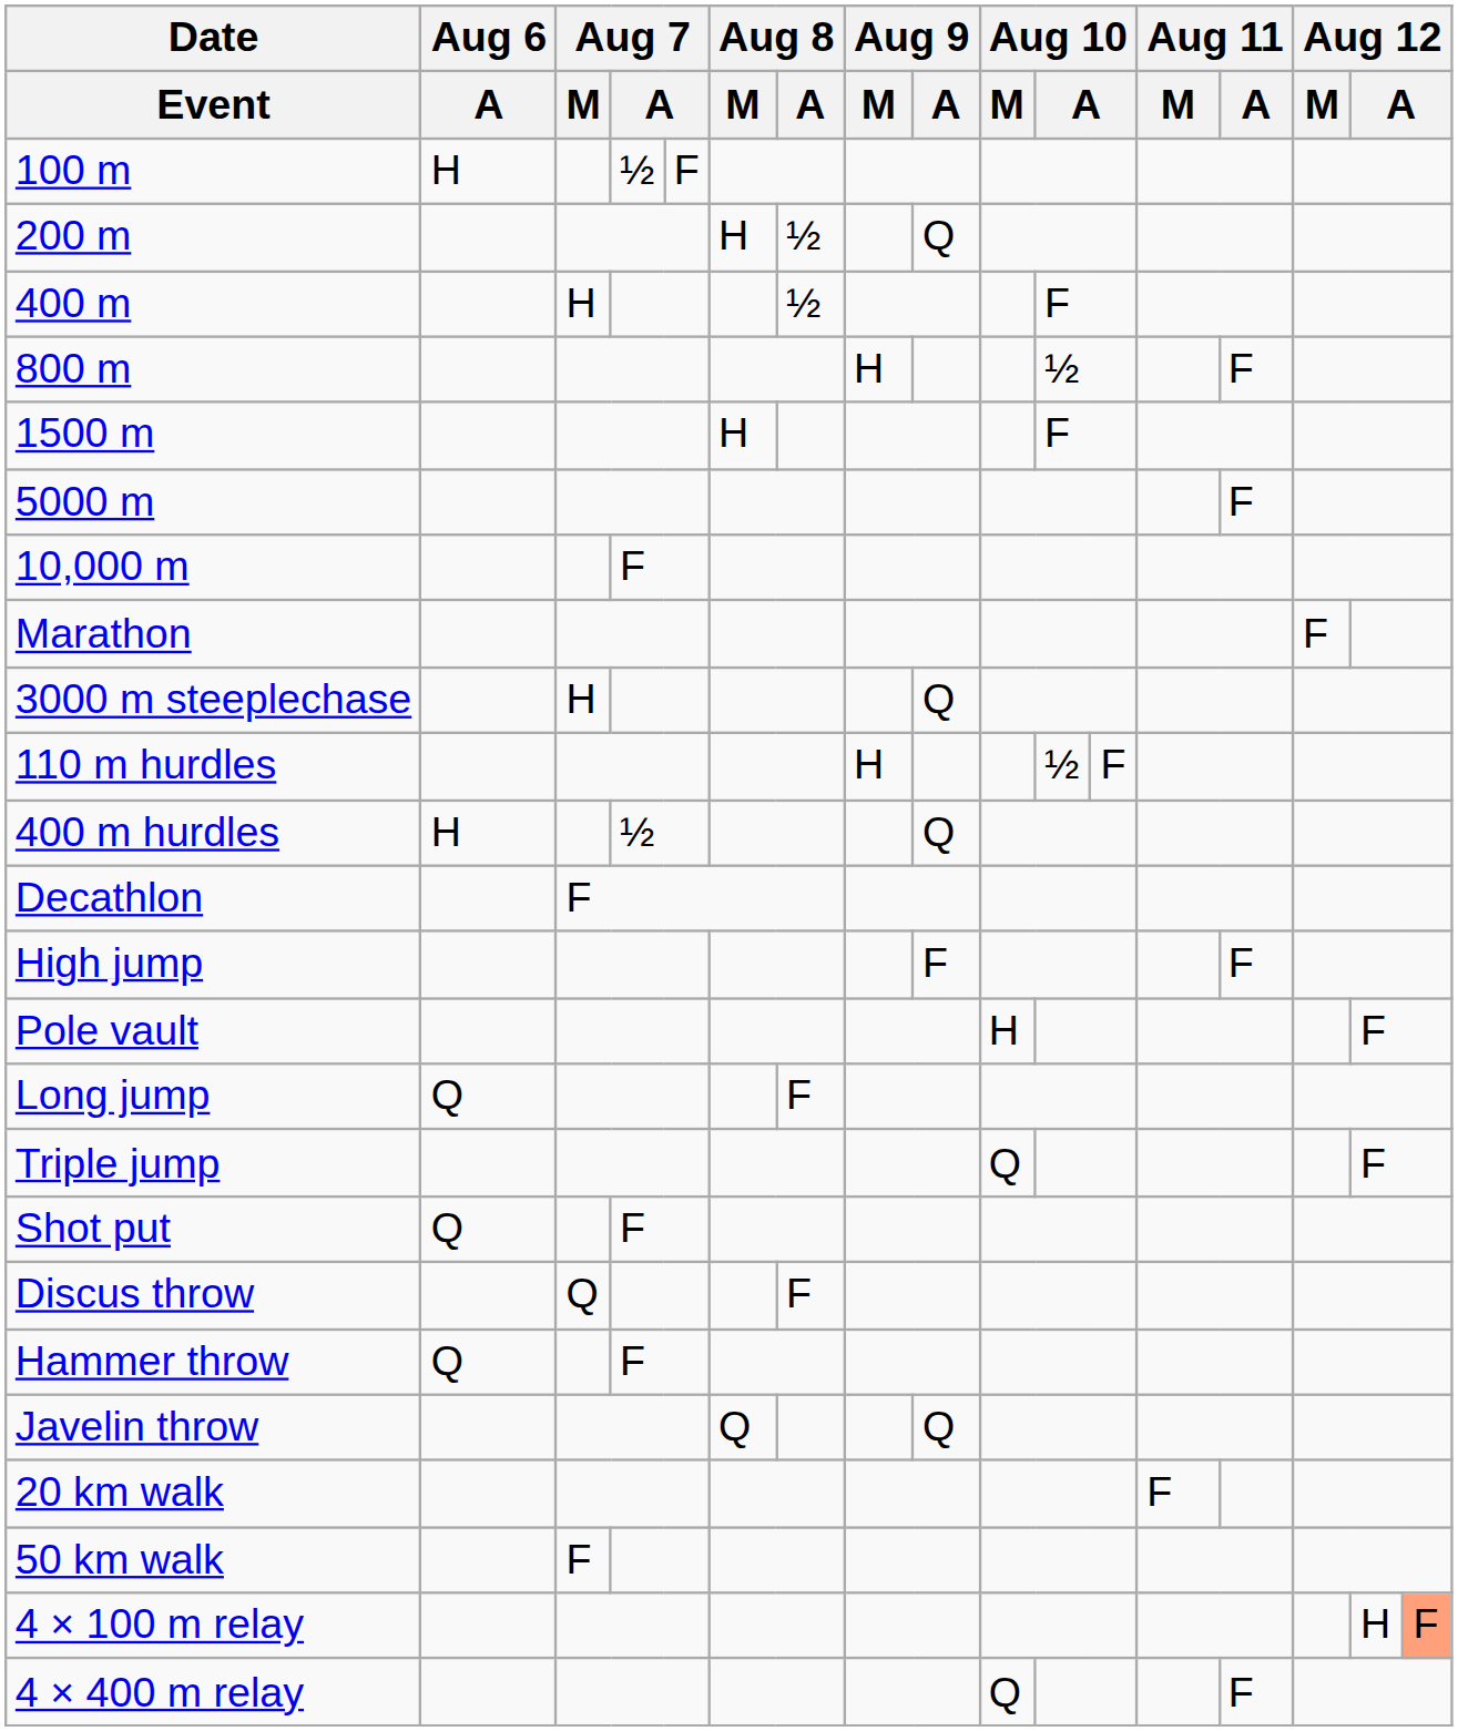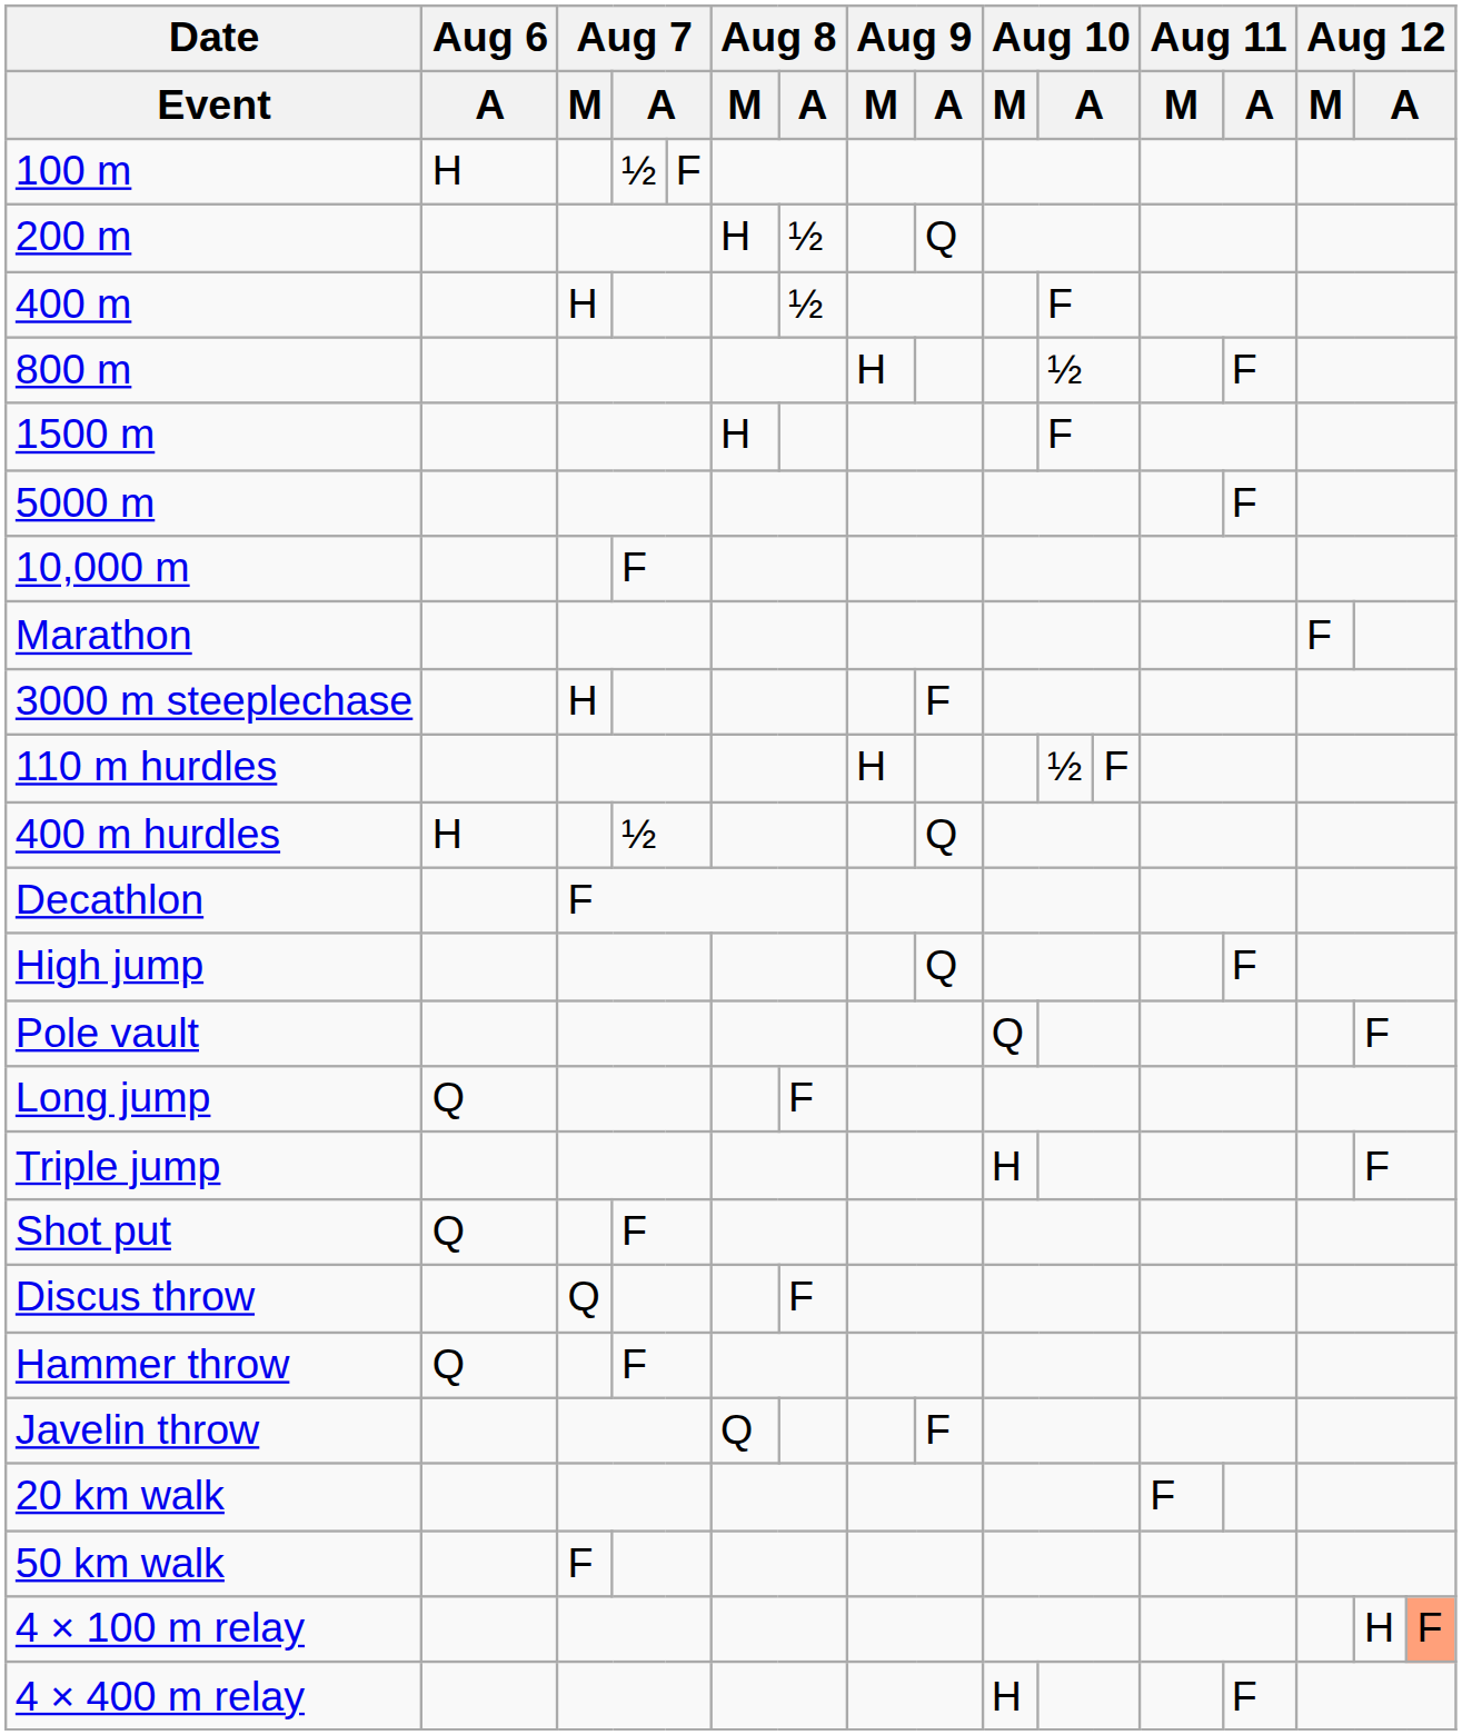 <table class="wikitable athletics-schedule">
 <tr>
 <th scope="row">Date</th>
 <th scope="col">Aug 6</th>
 <th scope="col" colspan="3">Aug 7</th>
 <th scope="col" colspan="2">Aug 8</th>
 <th colspan="2" scope="col">Aug 9</th>
 <th colspan="3">Aug 10</th>
 <th scope="col" colspan="2">Aug 11</th>
 <th scope="col" colspan="3">Aug 12</th>
 </tr>
 <tr>
 <th scope="col">Event</th>
 <th scope="col">A</th>
 <th scope="col">M</th>
 <th scope="col" colspan="2">A</th>
 <th scope="col">M</th>
 <th scope="col">A</th>
 <th scope="col">M</th>
 <th scope="col">A</th>
 <th scope="col">M</th>
 <th scope="col" colspan="2">A</th>
 <th scope="col">M</th>
 <th scope="col">A</th>
 <th scope="col">M</th>
 <th scope="col" colspan=2>A</th>
 </tr>
 <tr>
 <td class="event"><a href='#'>100 m</a></td>
 <td class="heats">H</td>
 <td></td>
 <td class="semifinals">½</td>
 <td class="final">F</td>
 <td colspan="2"></td>
 <td colspan="2"></td>
 <td colspan="3"></td>
 <td colspan="2"></td>
 <td colspan="3"></td>
 </tr>
 <tr>
 <td class="event"><a href='#'>200 m</a></td>
 <td></td>
 <td colspan="3"></td>
 <td class="heats">H</td>
 <td class="semifinals">½</td>
 <td></td>
 <td class="qualifiers">Q</td>
 <td colspan="3"></td>
 <td colspan="2"></td>
 <td colspan="3"></td>
 </tr>
 <tr>
 <td class="event"><a href='#'>400 m</a></td>
 <td></td>
 <td class="heats">H</td>
 <td colspan="2"></td>
 <td></td>
 <td class="semifinals">½</td>
 <td colspan="2"></td>
 <td></td>
 <td colspan="2" class="final">F</td>
 <td colspan="2"></td>
 <td colspan="3"></td>
 </tr>
 <tr>
 <td class="event"><a href='#'>800 m</a></td>
 <td></td>
 <td colspan="3"></td>
 <td colspan="2"></td>
 <td class="heats">H</td>
 <td></td>
 <td></td>
 <td colspan="2" class="semifinals">½</td>
 <td></td>
 <td class="final">F</td>
 <td colspan="3"></td>
 </tr>
 <tr>
 <td class="event"><a href='#'>1500 m</a></td>
 <td></td>
 <td colspan="3"></td>
 <td class="heats">H</td>
 <td></td>
 <td colspan="2"></td>
 <td></td>
 <td colspan="2" class="final">F</td>
 <td colspan="2"></td>
 <td colspan="3"></td>
 </tr>
 <tr>
 <td class="event"><a href='#'>5000 m</a></td>
 <td></td>
 <td colspan="3"></td>
 <td colspan="2"></td>
 <td colspan="2"></td>
 <td colspan="3"></td>
 <td></td>
 <td class="final">F</td>
 <td colspan="3"></td>
 </tr>
 <tr>
 <td class="event"><a href='#'>10,000 m</a></td>
 <td></td>
 <td></td>
 <td colspan="2" class="final">F</td>
 <td colspan="2"></td>
 <td colspan="2"></td>
 <td colspan="3"></td>
 <td colspan="2"></td>
 <td colspan="3"></td>
 </tr>
 <tr>
 <td class="event"><a href='#'>Marathon</a></td>
 <td></td>
 <td colspan="3"></td>
 <td colspan="2"></td>
 <td colspan="2"></td>
 <td colspan="3"></td>
 <td colspan="2"></td>
 <td class="final">F</td>
 <td colspan="2"></td>
 </tr>
 <tr>
 <td class="event"><a href='#'>3000 m steeplechase</a></td>
 <td></td>
 <td class="heats">H</td>
 <td colspan="2"></td>
 <td colspan="2"></td>
 <td></td>
-<td class="qualifiers">Q</td>
+<td class="final">F</td>
 <td colspan="3"></td>
 <td colspan="2"></td>
 <td colspan="3"></td>
 </tr>
 <tr>
 <td class="event"><a href='#'>110 m hurdles</a></td>
 <td></td>
 <td colspan="3"></td>
 <td colspan="2"></td>
 <td class="heats">H</td>
 <td></td>
 <td></td>
 <td class="semifinals">½</td>
 <td class="final">F</td>
 <td colspan="2"></td>
 <td colspan="3"></td>
 </tr>
 <tr>
 <td class="event"><a href='#'>400 m hurdles</a></td>
 <td class="heats">H</td>
 <td></td>
 <td colspan="2" class="semifinals">½</td>
 <td colspan="2"></td>
 <td></td>
 <td class="qualifiers">Q</td>
 <td colspan="3"></td>
 <td colspan="2"></td>
 <td colspan="3"></td>
 </tr>
 <tr>
 <td class="event"><a href='#'>Decathlon</a></td>
 <td></td>
 <td colspan="5" class="final">F</td>
 <td colspan="2"></td>
 <td colspan="3"></td>
 <td colspan="2"></td>
 <td colspan="3"></td>
 </tr>
 <tr>
 <td class="event"><a href='#'>High jump</a></td>
 <td></td>
 <td colspan="3"></td>
 <td colspan="2"></td>
 <td></td>
-<td class="final">F</td>
+<td class="qualifiers">Q</td>
 <td colspan="3"></td>
 <td></td>
 <td class="final">F</td>
 <td colspan="3"></td>
 </tr>
 <tr>
 <td class="event"><a href='#'>Pole vault</a></td>
 <td></td>
 <td colspan="3"></td>
 <td colspan="2"></td>
 <td colspan="2"></td>
-<td class="heats">H</td>
+<td class="qualifiers">Q</td>
 <td colspan="2"></td>
 <td colspan="2"></td>
 <td></td>
 <td colspan="2" class="final">F</td>
 </tr>
 <tr>
 <td class="event"><a href='#'>Long jump</a></td>
 <td class="qualifiers">Q</td>
 <td colspan="3"></td>
 <td></td>
 <td class="final">F</td>
 <td colspan="2"></td>
 <td colspan="3"></td>
 <td colspan="2"></td>
 <td colspan="3"></td>
 </tr>
 <tr>
 <td class="event"><a href='#'>Triple jump</a></td>
 <td></td>
 <td colspan="3"></td>
 <td colspan="2"></td>
 <td colspan="2"></td>
-<td class="qualifiers">Q</td>
+<td class="heats">H</td>
 <td colspan="2"></td>
 <td colspan="2"></td>
 <td></td>
 <td colspan="2" class="final">F</td>
 </tr>
 <tr>
 <td class="event"><a href='#'>Shot put</a></td>
 <td class="qualifiers">Q</td>
 <td></td>
 <td colspan="2" class="final">F</td>
 <td colspan="2"></td>
 <td colspan="2"></td>
 <td colspan="3"></td>
 <td colspan="2"></td>
 <td colspan="3"></td>
 </tr>
 <tr>
 <td class="event"><a href='#'>Discus throw</a></td>
 <td></td>
 <td class="qualifiers">Q</td>
 <td colspan="2"></td>
 <td></td>
 <td class="final">F</td>
 <td colspan="2"></td>
 <td colspan="3"></td>
 <td colspan="2"></td>
 <td colspan="3"></td>
 </tr>
 <tr>
 <td class="event"><a href='#'>Hammer throw</a></td>
 <td class="qualifiers">Q</td>
 <td></td>
 <td colspan="2" class="final">F</td>
 <td colspan="2"></td>
 <td colspan="2"></td>
 <td colspan="3"></td>
 <td colspan="2"></td>
 <td colspan="3"></td>
 </tr>
 <tr>
 <td class="event"><a href='#'>Javelin throw</a></td>
 <td></td>
 <td colspan="3"></td>
 <td class="qualifiers">Q</td>
 <td></td>
 <td></td>
-<td class="qualifiers">Q</td>
+<td class="final">F</td>
 <td colspan="3"></td>
 <td colspan="2"></td>
 <td colspan="3"></td>
 </tr>
 <tr>
 <td class="event"><a href='#'>20 km walk</a></td>
 <td></td>
 <td colspan="3"></td>
 <td colspan="2"></td>
 <td colspan="2"></td>
 <td colspan="3"></td>
 <td class="final">F</td>
 <td></td>
 <td colspan="3"></td>
 </tr>
 <tr>
 <td class="event"><a href='#'>50 km walk</a></td>
 <td></td>
 <td class="final">F</td>
 <td colspan="2"></td>
 <td colspan="2"></td>
 <td colspan="2"></td>
 <td colspan="3"></td>
 <td colspan="2"></td>
 <td colspan="3"></td>
 </tr>
 <tr>
 <td class="event"><a href='#'>4 × 100 m relay</a></td>
 <td></td>
 <td colspan="3"></td>
 <td colspan="2"></td>
 <td colspan="2"></td>
 <td colspan="3"></td>
 <td colspan="2"></td>
 <td></td>
 <td class="heats">H</td>
 <td class="final" style="background: lightsalmon;">F</td>
 </tr>
 <tr>
 <td class="event"><a href='#'>4 × 400 m relay</a></td>
 <td></td>
 <td colspan="3"></td>
 <td colspan="2"></td>
 <td colspan="2"></td>
-<td class="qualifiers">Q</td>
+<td class="heats">H</td>
 <td colspan="2"></td>
 <td></td>
 <td class="final">F</td>
 <td colspan="3"></td>
 </tr>
 </table>
